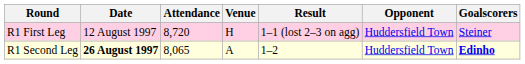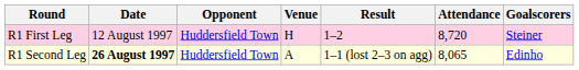 <table class="wikitable">
 <tr>
 <th>Round</th>
 <th>Date</th>
-<th>Attendance</th>
+<th>Opponent</th>
 <th>Venue</th>
 <th>Result</th>
-<th>Opponent</th>
+<th>Attendance</th>
 <th>Goalscorers</th>
 </tr>
 <tr style="background-color: #ffd0e3;">
 <td>R1 First Leg</td>
 <td>12 August 1997</td>
+<td><a href='#'>Huddersfield Town</a></td>
+<td>H</td>
+<td>1–2</td>
 <td>8,720</td>
-<td>H</td>
-<td>1–1 (lost 2–3 on agg)</td>
-<td><a href='#'>Huddersfield Town</a></td>
 <td><a href='#'>Steiner</a></td>
 </tr>
 <tr style="background-color: #ffffdd;">
 <td>R1 Second Leg</td>
 <td><strong>26 August 1997</strong></td>
+<td><a href='#'>Huddersfield Town</a></td>
+<td>A</td>
+<td>1–1 (lost 2–3 on agg)</td>
 <td>8,065</td>
-<td>A</td>
-<td>1–2</td>
-<td><a href='#'>Huddersfield Town</a></td>
-<td><strong><a href='#'>Edinho</a></strong></td>
+<td><a href='#'>Edinho</a></td>
 </tr>
 </table>
